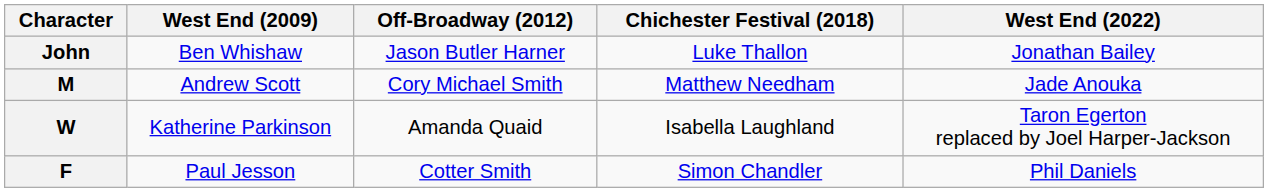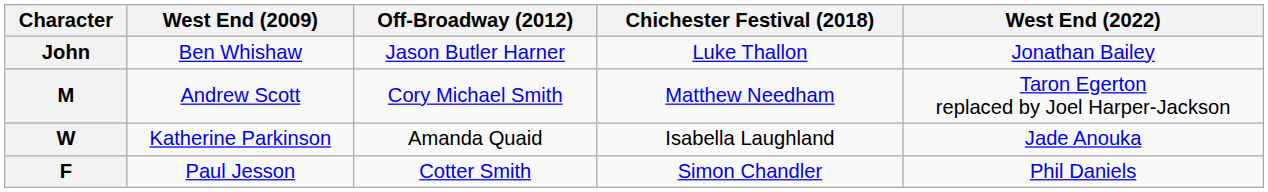 <table class="wikitable" style="width:1000px;">
 <tr>
 <th>Character</th>
 <th>West End (2009)</th>
 <th>Off-Broadway (2012)</th>
 <th>Chichester Festival (2018)</th>
 <th>West End (2022)</th>
 </tr>
 <tr>
 <th>John</th>
 <td style="text-align:center;"><a href='#'>Ben Whishaw</a></td>
 <td style="text-align:center;"><a href='#'>Jason Butler Harner</a></td>
 <td style="text-align:center;"><a href='#'>Luke Thallon</a></td>
 <td style="text-align:center;"><a href='#'>Jonathan Bailey</a></td>
 </tr>
 <tr>
 <th>M</th>
 <td style="text-align:center;"><a href='#'>Andrew Scott</a></td>
 <td style="text-align:center;"><a href='#'>Cory Michael Smith</a></td>
 <td style="text-align:center;"><a href='#'>Matthew Needham</a></td>
-<td style="text-align:center;"><a href='#'>Jade Anouka</a></td>
+<td style="text-align:center;"><a href='#'>Taron Egerton</a><br>replaced by Joel Harper-Jackson</td>
 </tr>
 <tr>
 <th>W</th>
 <td style="text-align:center;"><a href='#'>Katherine Parkinson</a></td>
 <td style="text-align:center;">Amanda Quaid</td>
 <td style="text-align:center;">Isabella Laughland</td>
-<td style="text-align:center;"><a href='#'>Taron Egerton</a><br>replaced by Joel Harper-Jackson</td>
+<td style="text-align:center;"><a href='#'>Jade Anouka</a></td>
 </tr>
 <tr>
 <th>F</th>
 <td style="text-align:center;"><a href='#'>Paul Jesson</a></td>
 <td style="text-align:center;"><a href='#'>Cotter Smith</a></td>
 <td style="text-align:center;"><a href='#'>Simon Chandler</a></td>
 <td style="text-align:center;"><a href='#'>Phil Daniels</a></td>
 </tr>
 </table>
